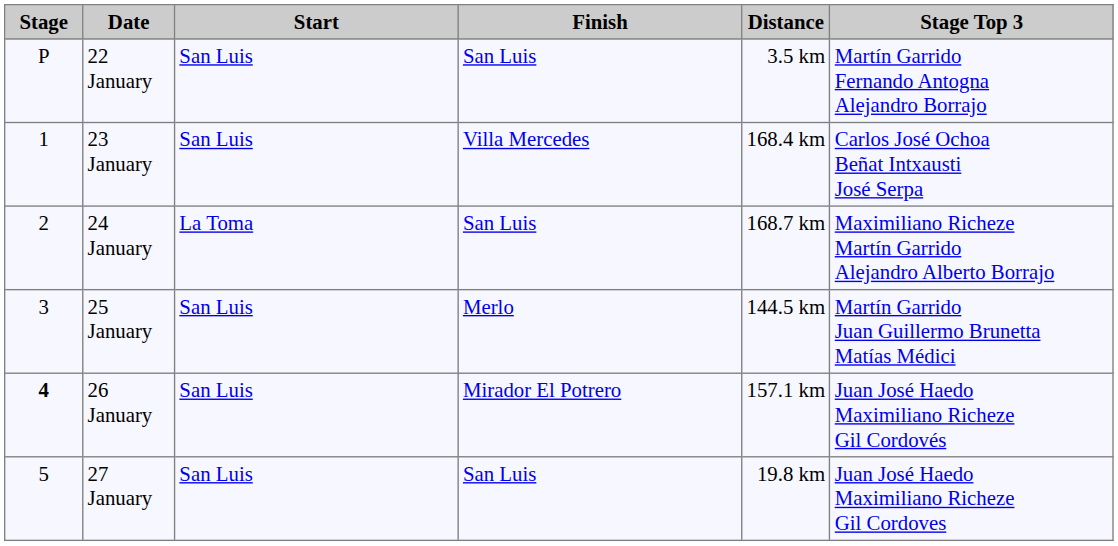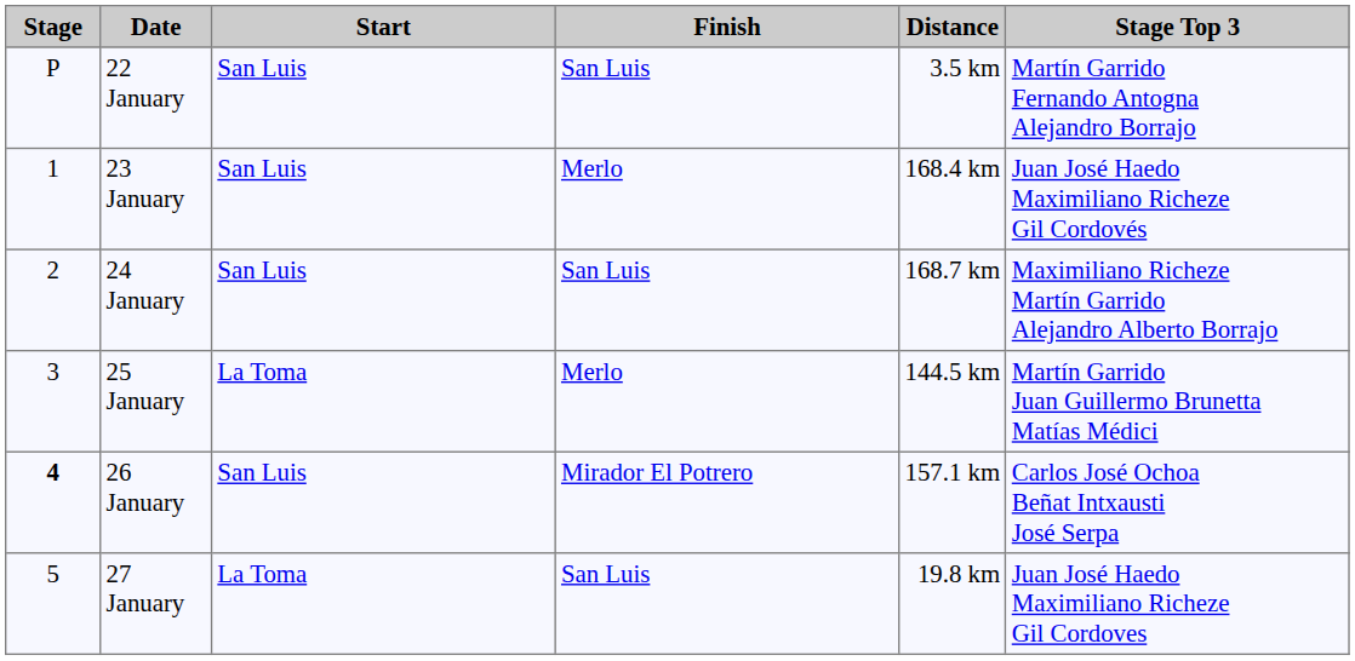 <table bgcolor="#f7f8ff" cellpadding="3" cellspacing="0" border="1" style="font-size: 95%; border: gray solid 1px; border-collapse: collapse;">
 <tr bgcolor="#CCCCCC">
 <td align="center" width="50"><strong>Stage</strong></td>
 <td align="center" width="60"><strong>Date</strong></td>
 <td align="center" width="200"><strong>Start</strong></td>
 <td align="center" width="200"><strong>Finish</strong></td>
 <td align="center" width="50"><strong>Distance</strong></td>
 <td align="center" width="200"><strong>Stage Top 3</strong></td>
 </tr>
 <tr valign=top>
 <td align=center>P</td>
 <td>22 January</td>
 <td><a href='#'>San Luis</a></td>
 <td><a href='#'>San Luis</a></td>
 <td align=right>3.5 km</td>
 <td> <a href='#'>Martín Garrido</a><br>  <a href='#'>Fernando Antogna</a><br>  <a href='#'>Alejandro Borrajo</a></td>
 </tr>
 <tr valign=top>
 <td align=center>1</td>
 <td>23 January</td>
 <td><a href='#'>San Luis</a></td>
-<td><a href='#'>Villa Mercedes</a></td>
+<td><a href='#'>Merlo</a></td>
 <td align=right>168.4 km</td>
-<td> <a href='#'>Carlos José Ochoa</a><br>  <a href='#'>Beñat Intxausti</a><br>  <a href='#'>José Serpa</a></td>
+<td> <a href='#'>Juan José Haedo</a><br>  <a href='#'>Maximiliano Richeze</a><br>  <a href='#'>Gil Cordovés</a></td>
 </tr>
 <tr valign=top>
 <td align=center>2</td>
 <td>24 January</td>
-<td><a href='#'>La Toma</a></td>
+<td><a href='#'>San Luis</a></td>
 <td><a href='#'>San Luis</a></td>
 <td align=right>168.7 km</td>
 <td> <a href='#'>Maximiliano Richeze</a><br>  <a href='#'>Martín Garrido</a><br>  <a href='#'>Alejandro Alberto Borrajo</a></td>
 </tr>
 <tr valign=top>
 <td align=center>3</td>
 <td>25 January</td>
-<td><a href='#'>San Luis</a></td>
+<td><a href='#'>La Toma</a></td>
 <td><a href='#'>Merlo</a></td>
 <td align=right>144.5 km</td>
 <td> <a href='#'>Martín Garrido</a><br>  <a href='#'>Juan Guillermo Brunetta</a><br>  <a href='#'>Matías Médici</a></td>
 </tr>
 <tr valign=top>
 <td align=center><strong>4</strong></td>
 <td>26 January</td>
 <td><a href='#'>San Luis</a></td>
 <td><a href='#'>Mirador El Potrero</a></td>
 <td align=right>157.1 km</td>
-<td> <a href='#'>Juan José Haedo</a><br>  <a href='#'>Maximiliano Richeze</a><br>  <a href='#'>Gil Cordovés</a></td>
+<td> <a href='#'>Carlos José Ochoa</a><br>  <a href='#'>Beñat Intxausti</a><br>  <a href='#'>José Serpa</a></td>
 </tr>
 <tr valign=top>
 <td align=center>5</td>
 <td>27 January</td>
-<td><a href='#'>San Luis</a></td>
+<td><a href='#'>La Toma</a></td>
 <td><a href='#'>San Luis</a></td>
 <td align=right>19.8 km</td>
 <td> <a href='#'>Juan José Haedo</a><br>  <a href='#'>Maximiliano Richeze</a><br>  <a href='#'>Gil Cordoves</a></td>
 </tr>
 </table>
